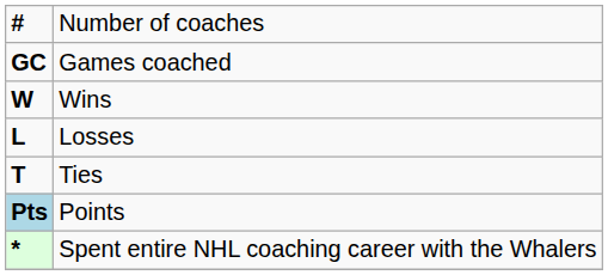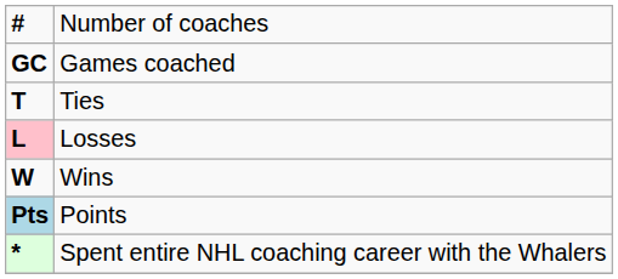 <table class="wikitable">
 <tr>
 <td><strong>#</strong></td>
 <td>Number of coaches</td>
 </tr>
 <tr>
 <td><strong>GC</strong></td>
 <td>Games coached</td>
 </tr>
 <tr>
-<td><strong>W</strong></td>
-<td>Wins</td>
+<td><strong>T</strong></td>
+<td>Ties</td>
 </tr>
 <tr>
-<td><strong>L</strong></td>
+<td style="background: pink;"><strong>L</strong></td>
 <td>Losses</td>
 </tr>
 <tr>
-<td><strong>T</strong></td>
-<td>Ties</td>
+<td><strong>W</strong></td>
+<td>Wins</td>
 </tr>
 <tr>
 <td style="background: lightblue;"><strong>Pts</strong></td>
 <td>Points</td>
 </tr>
 <tr>
 <td style="background-color:#ddffdd"><strong>*</strong></td>
 <td>Spent entire NHL coaching career with the Whalers</td>
 </tr>
 <tr>
 </tr>
 </table>
